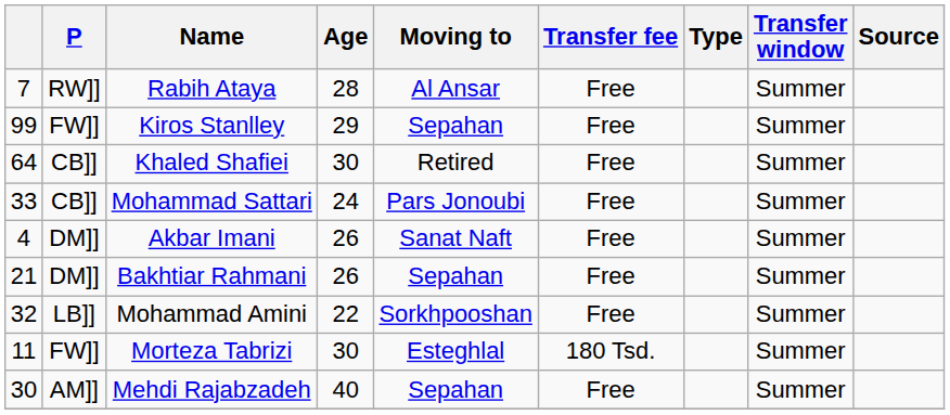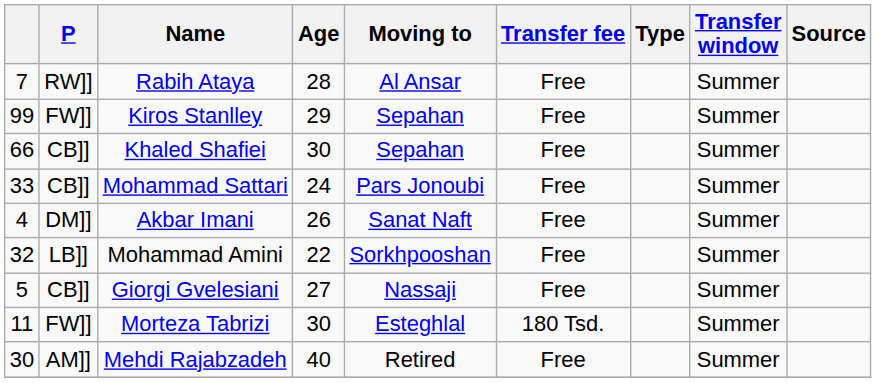 <table class="wikitable sortable " style="text-align:center">
 <tr>
 <th></th>
 <th><a href='#'>P</a></th>
 <th>Name</th>
 <th>Age</th>
 <th>Moving to</th>
 <th><a href='#'>Transfer fee</a></th>
 <th>Type</th>
 <th><a href='#'>Transfer<br>window</a></th>
 <th>Source</th>
 </tr>
 <tr>
 <td>7</td>
 <td [[>RW]]</td>
 <td><a href='#'>Rabih Ataya</a></td>
 <td>28</td>
 <td> <a href='#'>Al Ansar</a></td>
 <td>Free</td>
 <td></td>
 <td>Summer</td>
 <td></td>
 </tr>
 <tr>
 <td>99</td>
 <td [[>FW]]</td>
 <td><a href='#'>Kiros Stanlley</a></td>
 <td>29</td>
 <td><a href='#'>Sepahan</a></td>
 <td>Free</td>
 <td></td>
 <td>Summer</td>
 <td></td>
 </tr>
 <tr>
-<td>64</td>
+<td>66</td>
 <td [[>CB]]</td>
 <td><a href='#'>Khaled Shafiei</a></td>
 <td>30</td>
-<td>Retired</td>
+<td><a href='#'>Sepahan</a></td>
 <td>Free</td>
 <td></td>
 <td>Summer</td>
 <td></td>
 </tr>
 <tr>
 <td>33</td>
 <td [[>CB]]</td>
 <td><a href='#'>Mohammad Sattari</a></td>
 <td>24</td>
 <td><a href='#'>Pars Jonoubi</a></td>
 <td>Free</td>
 <td></td>
 <td>Summer</td>
 <td></td>
 </tr>
 <tr>
 <td>4</td>
 <td [[>DM]]</td>
 <td><a href='#'>Akbar Imani</a></td>
 <td>26</td>
 <td><a href='#'>Sanat Naft</a></td>
 <td>Free</td>
 <td></td>
 <td>Summer</td>
 <td></td>
 </tr>
 <tr>
-<td>21</td>
-<td [[>DM]]</td>
-<td><a href='#'>Bakhtiar Rahmani</a></td>
-<td>26</td>
-<td><a href='#'>Sepahan</a></td>
+<td>32</td>
+<td [[>LB]]</td>
+<td>Mohammad Amini</td>
+<td>22</td>
+<td><a href='#'>Sorkhpooshan</a></td>
 <td>Free</td>
 <td></td>
 <td>Summer</td>
 <td></td>
 </tr>
 <tr>
-<td>32</td>
-<td [[>LB]]</td>
-<td>Mohammad Amini</td>
-<td>22</td>
-<td><a href='#'>Sorkhpooshan</a></td>
+<td>5</td>
+<td [[>CB]]</td>
+<td><a href='#'>Giorgi Gvelesiani</a></td>
+<td>27</td>
+<td><a href='#'>Nassaji</a></td>
 <td>Free</td>
 <td></td>
 <td>Summer</td>
 <td></td>
 </tr>
 <tr>
 <td>11</td>
 <td [[>FW]]</td>
 <td><a href='#'>Morteza Tabrizi</a></td>
 <td>30</td>
 <td><a href='#'>Esteghlal</a></td>
 <td>180 Tsd.</td>
 <td></td>
 <td>Summer</td>
 <td></td>
 </tr>
 <tr>
 <td>30</td>
 <td [[>AM]]</td>
 <td><a href='#'>Mehdi Rajabzadeh</a></td>
 <td>40</td>
-<td><a href='#'>Sepahan</a></td>
+<td>Retired</td>
 <td>Free</td>
 <td></td>
 <td>Summer</td>
 <td></td>
 </tr>
 <tr>
 </tr>
 </table>
